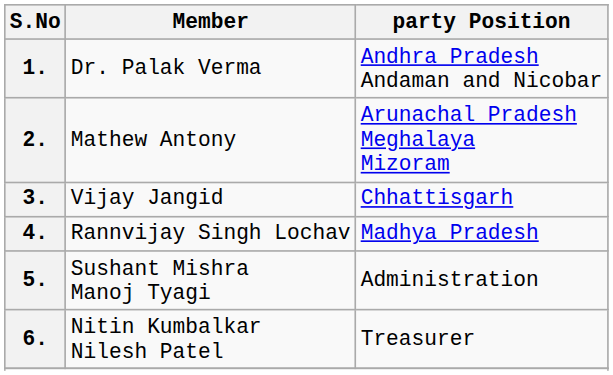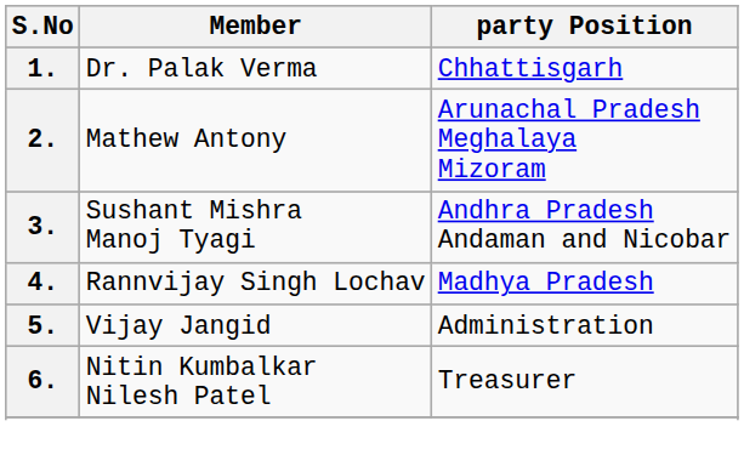 <table class="sortable wikitable">
 <tr>
 <th>S.No</th>
 <th style="text-align:center;">Member</th>
 <th style="text-align:center;">party Position</th>
 </tr>
 <tr style="text-align:left;">
 <th>1.</th>
 <td>Dr. Palak Verma</td>
-<td><a href='#'>Andhra Pradesh</a><br>Andaman and Nicobar</td>
+<td><a href='#'>Chhattisgarh</a></td>
 </tr>
 <tr>
 <th>2.</th>
 <td>Mathew Antony</td>
 <td><a href='#'>Arunachal Pradesh</a><br><a href='#'>Meghalaya</a><br><a href='#'>Mizoram</a></td>
 </tr>
 <tr>
 <th>3.</th>
-<td>Vijay Jangid</td>
-<td><a href='#'>Chhattisgarh</a></td>
+<td>Sushant Mishra<br>Manoj Tyagi</td>
+<td><a href='#'>Andhra Pradesh</a><br>Andaman and Nicobar</td>
 </tr>
 <tr>
 <th>4.</th>
 <td>Rannvijay Singh Lochav</td>
 <td><a href='#'>Madhya Pradesh</a></td>
 </tr>
 <tr>
 <th>5.</th>
-<td>Sushant Mishra<br>Manoj Tyagi</td>
+<td>Vijay Jangid</td>
 <td>Administration</td>
 </tr>
 <tr>
 <th>6.</th>
 <td>Nitin Kumbalkar<br>Nilesh Patel</td>
 <td>Treasurer</td>
 </tr>
 <tr>
 </tr>
 <tr>
 </tr>
 </table>
